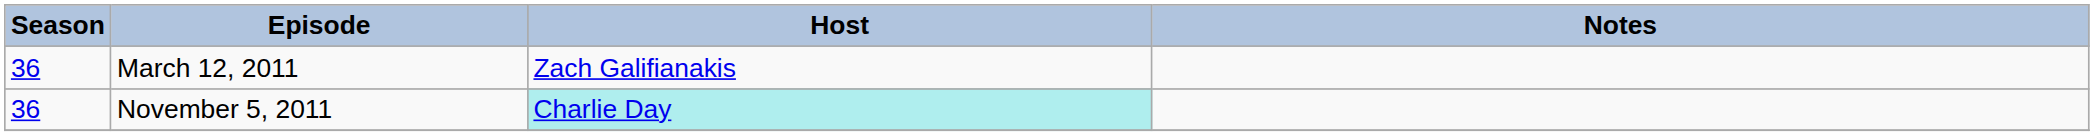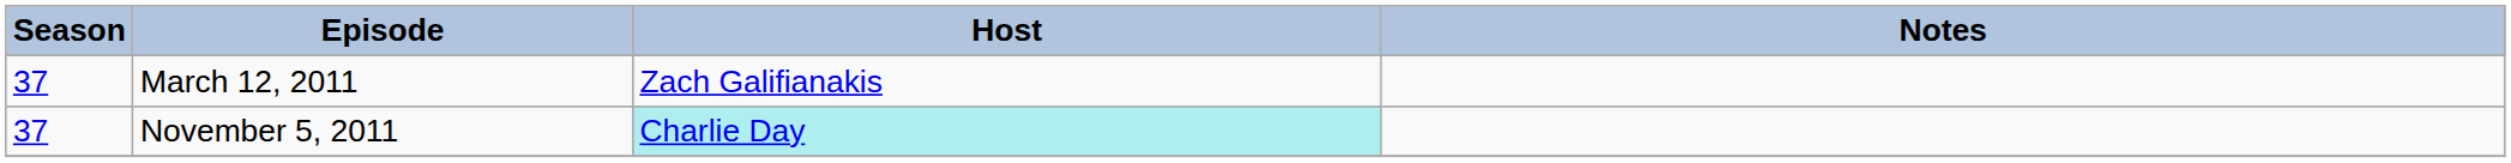 <table class="wikitable" style="width:100%;">
 <tr>
 <th style="background:#B0C4DE;" width="5%">Season</th>
 <th style="background:#B0C4DE;" width="20%">Episode</th>
 <th style="background:#B0C4DE;" width="30%">Host</th>
 <th style="background:#B0C4DE;" width="45%">Notes</th>
 </tr>
 <tr>
-<td><a href='#'>36</a></td>
+<td><a href='#'>37</a></td>
 <td>March 12, 2011</td>
 <td><a href='#'>Zach Galifianakis</a></td>
 <td></td>
 </tr>
 <tr>
-<td><a href='#'>36</a></td>
+<td><a href='#'>37</a></td>
 <td>November 5, 2011</td>
 <td style="background: paleturquoise;"><a href='#'>Charlie Day</a></td>
 <td></td>
 </tr>
 <tr>
 </tr>
 </table>
